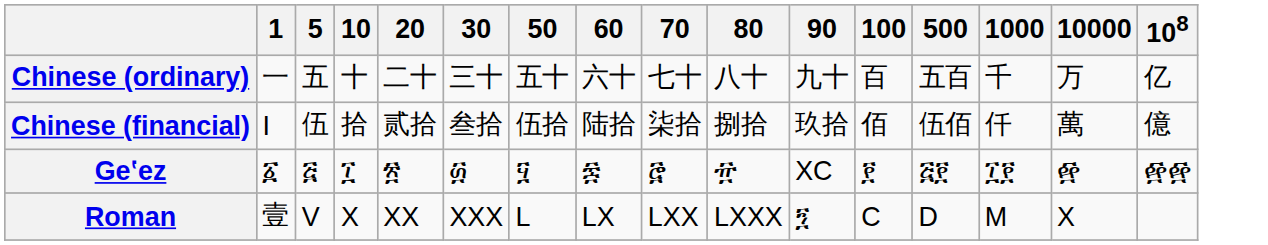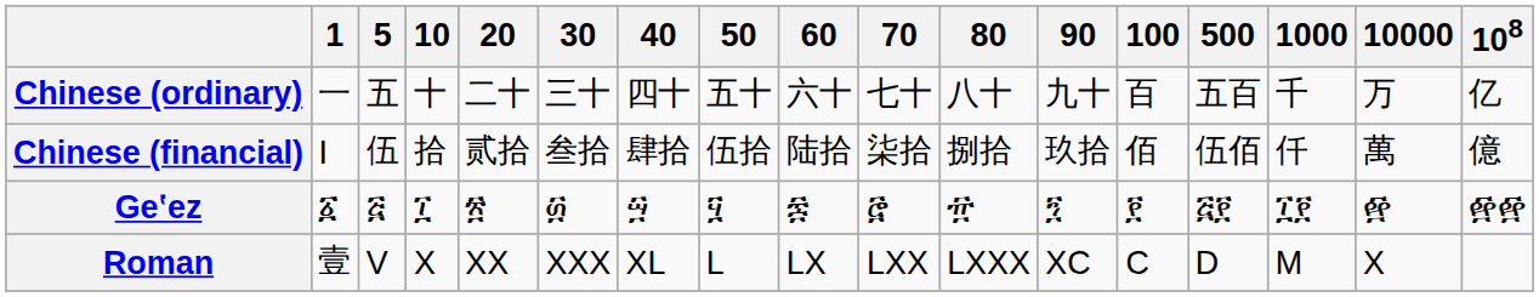 <table class="wikitable" summary="Additional numerals used in Chinese">
 <tr>
 <th></th>
 <th>1</th>
 <th>5</th>
 <th>10</th>
 <th>20</th>
 <th>30</th>
+<th>40</th>
 <th>50</th>
 <th>60</th>
 <th>70</th>
 <th>80</th>
 <th>90</th>
 <th>100</th>
 <th>500</th>
 <th>1000</th>
 <th>10000</th>
 <th>10<sup>8</sup></th>
 </tr>
 <tr>
 <th><a href='#'>Chinese (ordinary)</a></th>
 <td>一</td>
 <td>五</td>
 <td>十</td>
 <td>二十</td>
 <td>三十</td>
+<td>四十</td>
 <td>五十</td>
 <td>六十</td>
 <td>七十</td>
 <td>八十</td>
 <td>九十</td>
 <td>百</td>
 <td>五百</td>
 <td>千</td>
 <td>万</td>
 <td>亿</td>
 </tr>
 <tr>
 <th><a href='#'>Chinese (financial)</a></th>
 <td>I</td>
 <td>伍</td>
 <td>拾</td>
 <td>贰拾</td>
 <td>叁拾</td>
+<td>肆拾</td>
 <td>伍拾</td>
 <td>陆拾</td>
 <td>柒拾</td>
 <td>捌拾</td>
 <td>玖拾</td>
 <td>佰</td>
 <td>伍佰</td>
 <td>仟</td>
 <td>萬</td>
 <td>億</td>
 </tr>
 <tr>
 <th><a href='#'>Geʽez</a></th>
 <td>፩</td>
 <td>፭</td>
 <td>፲</td>
 <td>፳</td>
 <td>፴</td>
+<td>፵</td>
 <td>፶</td>
 <td>፷</td>
 <td>፸</td>
 <td>፹</td>
-<td>XC</td>
+<td>፺</td>
 <td>፻</td>
 <td>፭፻</td>
 <td>፲፻</td>
 <td>፼</td>
 <td>፼፼</td>
 </tr>
 <tr>
 <th><a href='#'>Roman</a></th>
 <td>壹</td>
 <td>V</td>
 <td>X</td>
 <td>XX</td>
 <td>XXX</td>
+<td>XL</td>
 <td>L</td>
 <td>LX</td>
 <td>LXX</td>
 <td>LXXX</td>
-<td>፺</td>
+<td>XC</td>
 <td>C</td>
 <td>D</td>
 <td>M</td>
 <td><span>X</span></td>
 <td></td>
 </tr>
 </table>
